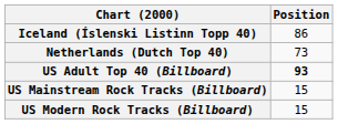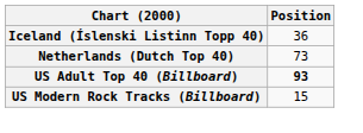 <table class="wikitable sortable plainrowheaders" style="text-align:center">
 <tr>
 <th>Chart (2000)</th>
 <th>Position</th>
 </tr>
 <tr>
 <th scope="row">Iceland (Íslenski Listinn Topp 40)</th>
-<td>86</td>
+<td>36</td>
 </tr>
 <tr>
 <th scope="row">Netherlands (Dutch Top 40)</th>
 <td>73</td>
 </tr>
 <tr>
 <th scope="row">US Adult Top 40 (<em>Billboard</em>)</th>
 <td><strong>93</strong></td>
 </tr>
 <tr>
-<th scope="row">US Mainstream Rock Tracks (<em>Billboard</em>)</th>
-<td>15</td>
-</tr>
-<tr>
 <th scope="row">US Modern Rock Tracks (<em>Billboard</em>)</th>
 <td>15</td>
 </tr>
 </table>
